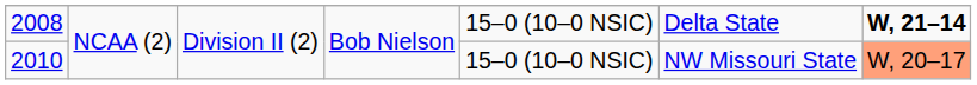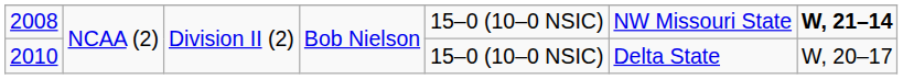 <table class="wikitable">
 <tr>
 </tr>
 <tr>
 <td><a href='#'>2008</a></td>
 <td rowspan=2><a href='#'>NCAA</a> (2)</td>
 <td rowspan=2><a href='#'>Division II</a> (2)</td>
 <td rowspan=2><a href='#'>Bob Nielson</a></td>
 <td>15–0 (10–0 NSIC)</td>
-<td><a href='#'>Delta State</a></td>
+<td><a href='#'>NW Missouri State</a></td>
 <td><strong>W, 21–14</strong></td>
 </tr>
 <tr>
 <td><a href='#'>2010</a></td>
 <td>15–0 (10–0 NSIC)</td>
-<td><a href='#'>NW Missouri State</a></td>
-<td style="background: lightsalmon;">W, 20–17</td>
+<td><a href='#'>Delta State</a></td>
+<td>W, 20–17</td>
 </tr>
 </table>
